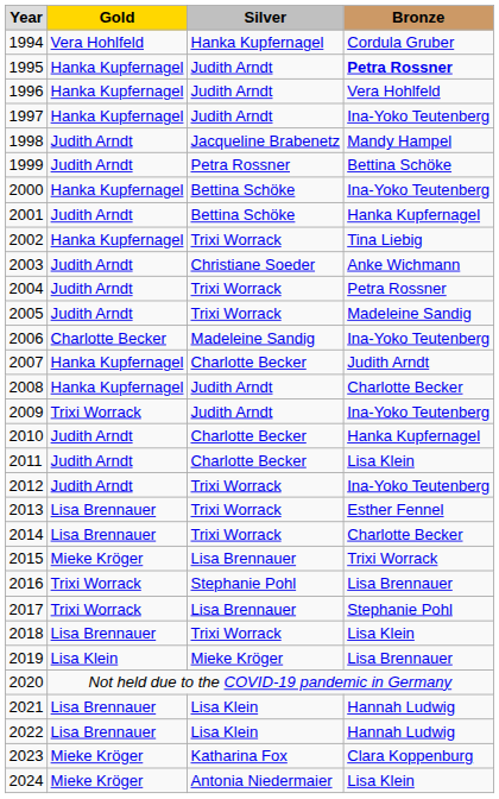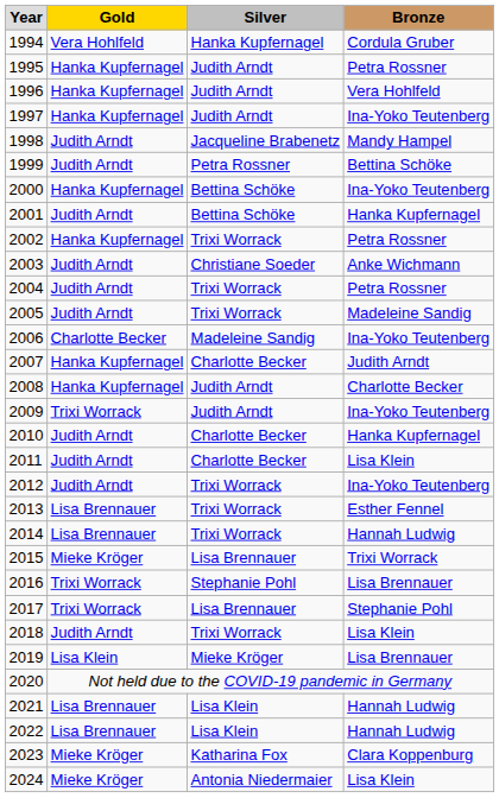 <table class="wikitable sortable alternance" style="font-size:95%">
 <tr style="text-align:center; background:#e4e4e4; font-weight:bold;">
 <td style="background:#ddd; ">Year</td>
 <td style="background:gold; ">Gold</td>
 <td style="background:silver; ">Silver</td>
 <td style="background:#c96; ">Bronze</td>
 </tr>
 <tr>
 <td>1994</td>
 <td><a href='#'>Vera Hohlfeld</a></td>
 <td><a href='#'>Hanka Kupfernagel</a></td>
 <td><a href='#'>Cordula Gruber</a></td>
 </tr>
 <tr>
 <td>1995</td>
 <td><a href='#'>Hanka Kupfernagel</a></td>
 <td><a href='#'>Judith Arndt</a></td>
-<td><strong><a href='#'>Petra Rossner</a></strong></td>
+<td><a href='#'>Petra Rossner</a></td>
 </tr>
 <tr>
 <td>1996</td>
 <td><a href='#'>Hanka Kupfernagel</a></td>
 <td><a href='#'>Judith Arndt</a></td>
 <td><a href='#'>Vera Hohlfeld</a></td>
 </tr>
 <tr>
 <td>1997</td>
 <td><a href='#'>Hanka Kupfernagel</a></td>
 <td><a href='#'>Judith Arndt</a></td>
 <td><a href='#'>Ina-Yoko Teutenberg</a></td>
 </tr>
 <tr>
 <td>1998</td>
 <td><a href='#'>Judith Arndt</a></td>
 <td><a href='#'>Jacqueline Brabenetz</a></td>
 <td><a href='#'>Mandy Hampel</a></td>
 </tr>
 <tr>
 <td>1999</td>
 <td><a href='#'>Judith Arndt</a></td>
 <td><a href='#'>Petra Rossner</a></td>
 <td><a href='#'>Bettina Schöke</a></td>
 </tr>
 <tr>
 <td>2000</td>
 <td><a href='#'>Hanka Kupfernagel</a></td>
 <td><a href='#'>Bettina Schöke</a></td>
 <td><a href='#'>Ina-Yoko Teutenberg</a></td>
 </tr>
 <tr>
 <td>2001</td>
 <td><a href='#'>Judith Arndt</a></td>
 <td><a href='#'>Bettina Schöke</a></td>
 <td><a href='#'>Hanka Kupfernagel</a></td>
 </tr>
 <tr>
 <td>2002</td>
 <td><a href='#'>Hanka Kupfernagel</a></td>
 <td><a href='#'>Trixi Worrack</a></td>
-<td><a href='#'>Tina Liebig</a></td>
+<td><a href='#'>Petra Rossner</a></td>
 </tr>
 <tr>
 <td>2003</td>
 <td><a href='#'>Judith Arndt</a></td>
 <td><a href='#'>Christiane Soeder</a></td>
 <td><a href='#'>Anke Wichmann</a></td>
 </tr>
 <tr>
 <td>2004</td>
 <td><a href='#'>Judith Arndt</a></td>
 <td><a href='#'>Trixi Worrack</a></td>
 <td><a href='#'>Petra Rossner</a></td>
 </tr>
 <tr>
 <td>2005</td>
 <td><a href='#'>Judith Arndt</a></td>
 <td><a href='#'>Trixi Worrack</a></td>
 <td><a href='#'>Madeleine Sandig</a></td>
 </tr>
 <tr>
 <td>2006</td>
 <td><a href='#'>Charlotte Becker</a></td>
 <td><a href='#'>Madeleine Sandig</a></td>
 <td><a href='#'>Ina-Yoko Teutenberg</a></td>
 </tr>
 <tr>
 <td>2007</td>
 <td><a href='#'>Hanka Kupfernagel</a></td>
 <td><a href='#'>Charlotte Becker</a></td>
 <td><a href='#'>Judith Arndt</a></td>
 </tr>
 <tr>
 <td>2008</td>
 <td><a href='#'>Hanka Kupfernagel</a></td>
 <td><a href='#'>Judith Arndt</a></td>
 <td><a href='#'>Charlotte Becker</a></td>
 </tr>
 <tr>
 <td>2009</td>
 <td><a href='#'>Trixi Worrack</a></td>
 <td><a href='#'>Judith Arndt</a></td>
 <td><a href='#'>Ina-Yoko Teutenberg</a></td>
 </tr>
 <tr>
 <td>2010</td>
 <td><a href='#'>Judith Arndt</a></td>
 <td><a href='#'>Charlotte Becker</a></td>
 <td><a href='#'>Hanka Kupfernagel</a></td>
 </tr>
 <tr>
 <td>2011</td>
 <td><a href='#'>Judith Arndt</a></td>
 <td><a href='#'>Charlotte Becker</a></td>
 <td><a href='#'>Lisa Klein</a></td>
 </tr>
 <tr>
 <td>2012</td>
 <td><a href='#'>Judith Arndt</a></td>
 <td><a href='#'>Trixi Worrack</a></td>
 <td><a href='#'>Ina-Yoko Teutenberg</a></td>
 </tr>
 <tr>
 <td>2013</td>
 <td><a href='#'>Lisa Brennauer</a></td>
 <td><a href='#'>Trixi Worrack</a></td>
 <td><a href='#'>Esther Fennel</a></td>
 </tr>
 <tr>
 <td>2014</td>
 <td><a href='#'>Lisa Brennauer</a></td>
 <td><a href='#'>Trixi Worrack</a></td>
-<td><a href='#'>Charlotte Becker</a></td>
+<td><a href='#'>Hannah Ludwig</a></td>
 </tr>
 <tr>
 <td>2015</td>
 <td><a href='#'>Mieke Kröger</a></td>
 <td><a href='#'>Lisa Brennauer</a></td>
 <td><a href='#'>Trixi Worrack</a></td>
 </tr>
 <tr>
 <td>2016</td>
 <td><a href='#'>Trixi Worrack</a></td>
 <td><a href='#'>Stephanie Pohl</a></td>
 <td><a href='#'>Lisa Brennauer</a></td>
 </tr>
 <tr>
 <td>2017</td>
 <td><a href='#'>Trixi Worrack</a></td>
 <td><a href='#'>Lisa Brennauer</a></td>
 <td><a href='#'>Stephanie Pohl</a></td>
 </tr>
 <tr>
 <td>2018</td>
-<td><a href='#'>Lisa Brennauer</a></td>
+<td><a href='#'>Judith Arndt</a></td>
 <td><a href='#'>Trixi Worrack</a></td>
 <td><a href='#'>Lisa Klein</a></td>
 </tr>
 <tr>
 <td>2019</td>
 <td><a href='#'>Lisa Klein</a></td>
 <td><a href='#'>Mieke Kröger</a></td>
 <td><a href='#'>Lisa Brennauer</a></td>
 </tr>
 <tr>
 <td>2020</td>
 <td colspan="3" style=text-align:center;><em>Not held due to the <a href='#'>COVID-19 pandemic in Germany</a></em></td>
 </tr>
 <tr>
 <td>2021</td>
 <td><a href='#'>Lisa Brennauer</a></td>
 <td><a href='#'>Lisa Klein</a></td>
 <td><a href='#'>Hannah Ludwig</a></td>
 </tr>
 <tr>
 <td>2022</td>
 <td><a href='#'>Lisa Brennauer</a></td>
 <td><a href='#'>Lisa Klein</a></td>
 <td><a href='#'>Hannah Ludwig</a></td>
 </tr>
 <tr>
 <td>2023</td>
 <td><a href='#'>Mieke Kröger</a></td>
 <td><a href='#'>Katharina Fox</a></td>
 <td><a href='#'>Clara Koppenburg</a></td>
 </tr>
 <tr>
 <td>2024</td>
 <td><a href='#'>Mieke Kröger</a></td>
 <td><a href='#'>Antonia Niedermaier</a></td>
 <td><a href='#'>Lisa Klein</a></td>
 </tr>
 </table>
